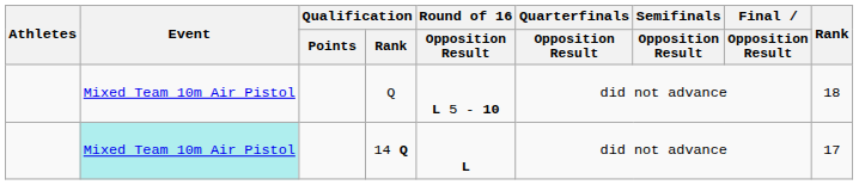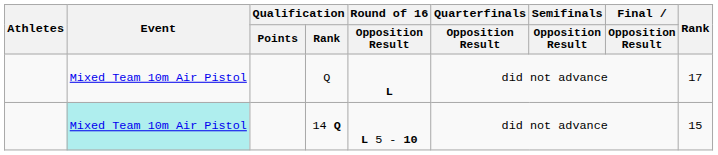 <table class="wikitable" style="font-size:90%;">
 <tr>
 <th rowspan=2>Athletes</th>
 <th rowspan=2>Event</th>
 <th colspan=2>Qualification</th>
 <th>Round of 16</th>
 <th>Quarterfinals</th>
 <th>Semifinals</th>
 <th>Final / </th>
 <th rowspan=2>Rank</th>
 </tr>
 <tr style="font-size:95%">
 <th>Points</th>
 <th>Rank</th>
 <th>Opposition<br>Result</th>
 <th>Opposition<br>Result</th>
 <th>Opposition<br>Result</th>
 <th>Opposition<br>Result</th>
 </tr>
 <tr align=center>
 <td align=left><br></td>
 <td align=left><a href='#'>Mixed Team 10m Air Pistol</a></td>
 <td></td>
 <td>Q</td>
-<td><br><br> <strong>L</strong> 5 - <strong>10</strong></td>
+<td><br><br> <strong>L</strong></td>
 <td colspan=3>did not advance</td>
-<td>18</td>
+<td>17</td>
 </tr>
 <tr align=center>
 <td align=left><br></td>
 <td align=left style="background: paleturquoise;"><a href='#'>Mixed Team 10m Air Pistol</a></td>
 <td></td>
 <td>14 <strong>Q</strong></td>
-<td><br><br> <strong>L</strong></td>
+<td><br><br> <strong>L</strong> 5 - <strong>10</strong></td>
 <td colspan=3>did not advance</td>
-<td>17</td>
+<td>15</td>
 </tr>
 </table>
